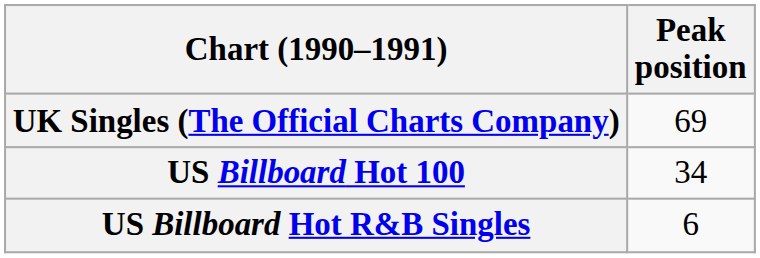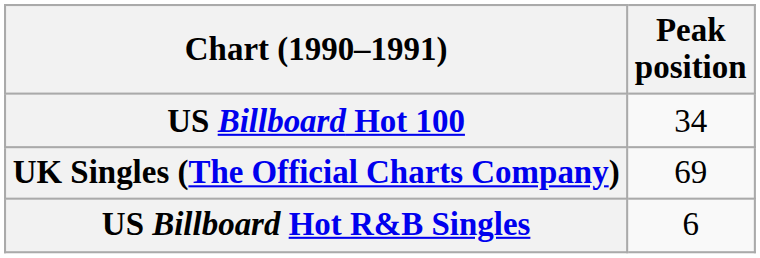 <table class="wikitable sortable plainrowheaders">
 <tr>
 <th scope="col">Chart (1990–1991)</th>
 <th scope="col">Peak<br>position</th>
 </tr>
 <tr>
+<th scope="row">US <a href='#'><em>Billboard</em> Hot 100</a></th>
+<td align="center">34</td>
+</tr>
+<tr>
 <th scope="row">UK Singles (<a href='#'>The Official Charts Company</a>)</th>
 <td align="center">69</td>
-</tr>
-<tr>
-<th scope="row">US <a href='#'><em>Billboard</em> Hot 100</a></th>
-<td align="center">34</td>
 </tr>
 <tr>
 <th scope="row">US <em>Billboard</em> <a href='#'>Hot R&B Singles</a></th>
 <td align="center">6</td>
 </tr>
 </table>
